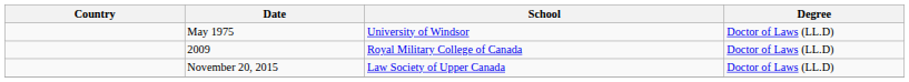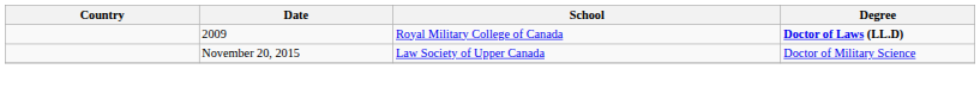 <table class="wikitable" style="width:100%;">
 <tr>
 <th style="width:20%;">Country</th>
 <th style="width:20%;">Date</th>
 <th style="width:40%;">School</th>
 <th style="width:20%;">Degree</th>
 </tr>
 <tr>
 <td></td>
-<td>May 1975</td>
-<td><a href='#'>University of Windsor</a></td>
-<td><a href='#'>Doctor of Laws</a> (LL.D) </td>
-</tr>
-<tr>
-<td></td>
 <td>2009</td>
 <td><a href='#'>Royal Military College of Canada</a></td>
-<td><a href='#'>Doctor of Laws</a> (LL.D) </td>
+<td><strong><a href='#'>Doctor of Laws</a> (LL.D) </strong></td>
 </tr>
 <tr>
 <td></td>
 <td>November 20, 2015</td>
 <td><a href='#'>Law Society of Upper Canada</a></td>
-<td><a href='#'>Doctor of Laws</a> (LL.D) </td>
+<td><a href='#'>Doctor of Military Science</a></td>
 </tr>
 <tr>
 </tr>
 </table>
